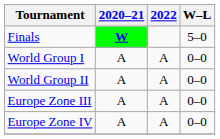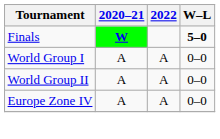 <table class=wikitable style=text-align:center;font-size:80%>
 <tr>
 <th>Tournament</th>
 <th><a href='#'>2020–21</a></th>
 <th><a href='#'>2022</a></th>
 <th>W–L</th>
 </tr>
 <tr>
 <td align=left><a href='#'>Finals</a></td>
 <td bgcolor=lime><a href='#'><strong>W</strong></a></td>
 <td></td>
-<td>5–0</td>
+<td><strong>5–0</strong></td>
 </tr>
 <tr>
 <td align=left><a href='#'>World Group I</a></td>
 <td>A</td>
 <td>A</td>
 <td>0–0</td>
 </tr>
 <tr>
 <td align=left><a href='#'>World Group II</a></td>
 <td>A</td>
 <td>A</td>
 <td>0–0</td>
 </tr>
 <tr>
-<td align=left><a href='#'>Europe Zone III</a></td>
-<td>A</td>
-<td>A</td>
-<td>0–0</td>
-</tr>
-<tr>
 <td align=left><a href='#'>Europe Zone IV</a></td>
 <td>A</td>
 <td>A</td>
 <td>0–0</td>
 </tr>
 <tr>
 </tr>
 </table>
